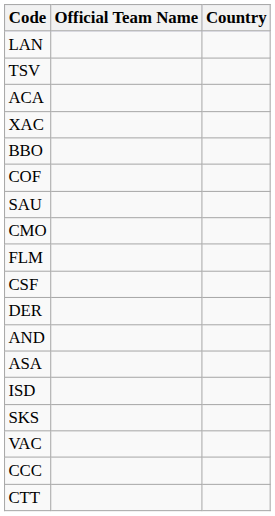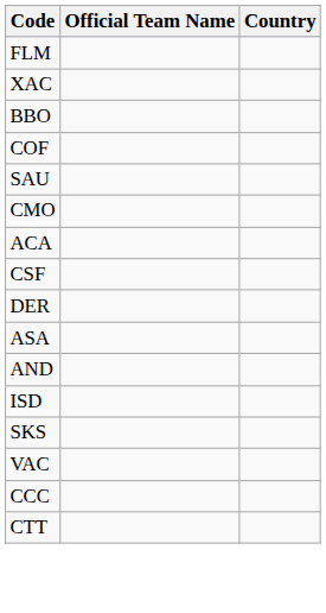 <table class="wikitable sortable">
 <tr style="background:#ccccff;">
 <th>Code</th>
 <th>Official Team Name</th>
 <th>Country</th>
 </tr>
 <tr>
-<td>LAN</td>
-<td></td>
-<td></td>
-</tr>
-<tr>
-<td>TSV</td>
-<td></td>
-<td></td>
-</tr>
-<tr>
-<td>ACA</td>
+<td>FLM</td>
 <td></td>
 <td></td>
 </tr>
 <tr>
 <td>XAC</td>
 <td></td>
 <td></td>
 </tr>
 <tr>
 <td>BBO</td>
 <td></td>
 <td></td>
 </tr>
 <tr>
 <td>COF</td>
 <td></td>
 <td></td>
 </tr>
 <tr>
 <td>SAU</td>
 <td></td>
 <td></td>
 </tr>
 <tr>
 <td>CMO</td>
 <td></td>
 <td></td>
 </tr>
 <tr>
-<td>FLM</td>
+<td>ACA</td>
 <td></td>
 <td></td>
 </tr>
 <tr>
 <td>CSF</td>
 <td></td>
 <td></td>
 </tr>
 <tr>
 <td>DER</td>
 <td></td>
 <td></td>
 </tr>
 <tr>
-<td>AND</td>
+<td>ASA</td>
 <td></td>
 <td></td>
 </tr>
 <tr>
-<td>ASA</td>
+<td>AND</td>
 <td></td>
 <td></td>
 </tr>
 <tr>
 <td>ISD</td>
 <td></td>
 <td></td>
 </tr>
 <tr>
 <td>SKS</td>
 <td></td>
 <td></td>
 </tr>
 <tr>
 <td>VAC</td>
 <td></td>
 <td></td>
 </tr>
 <tr>
 <td>CCC</td>
 <td></td>
 <td></td>
 </tr>
 <tr>
 <td>CTT</td>
 <td></td>
 <td></td>
 </tr>
 </table>
